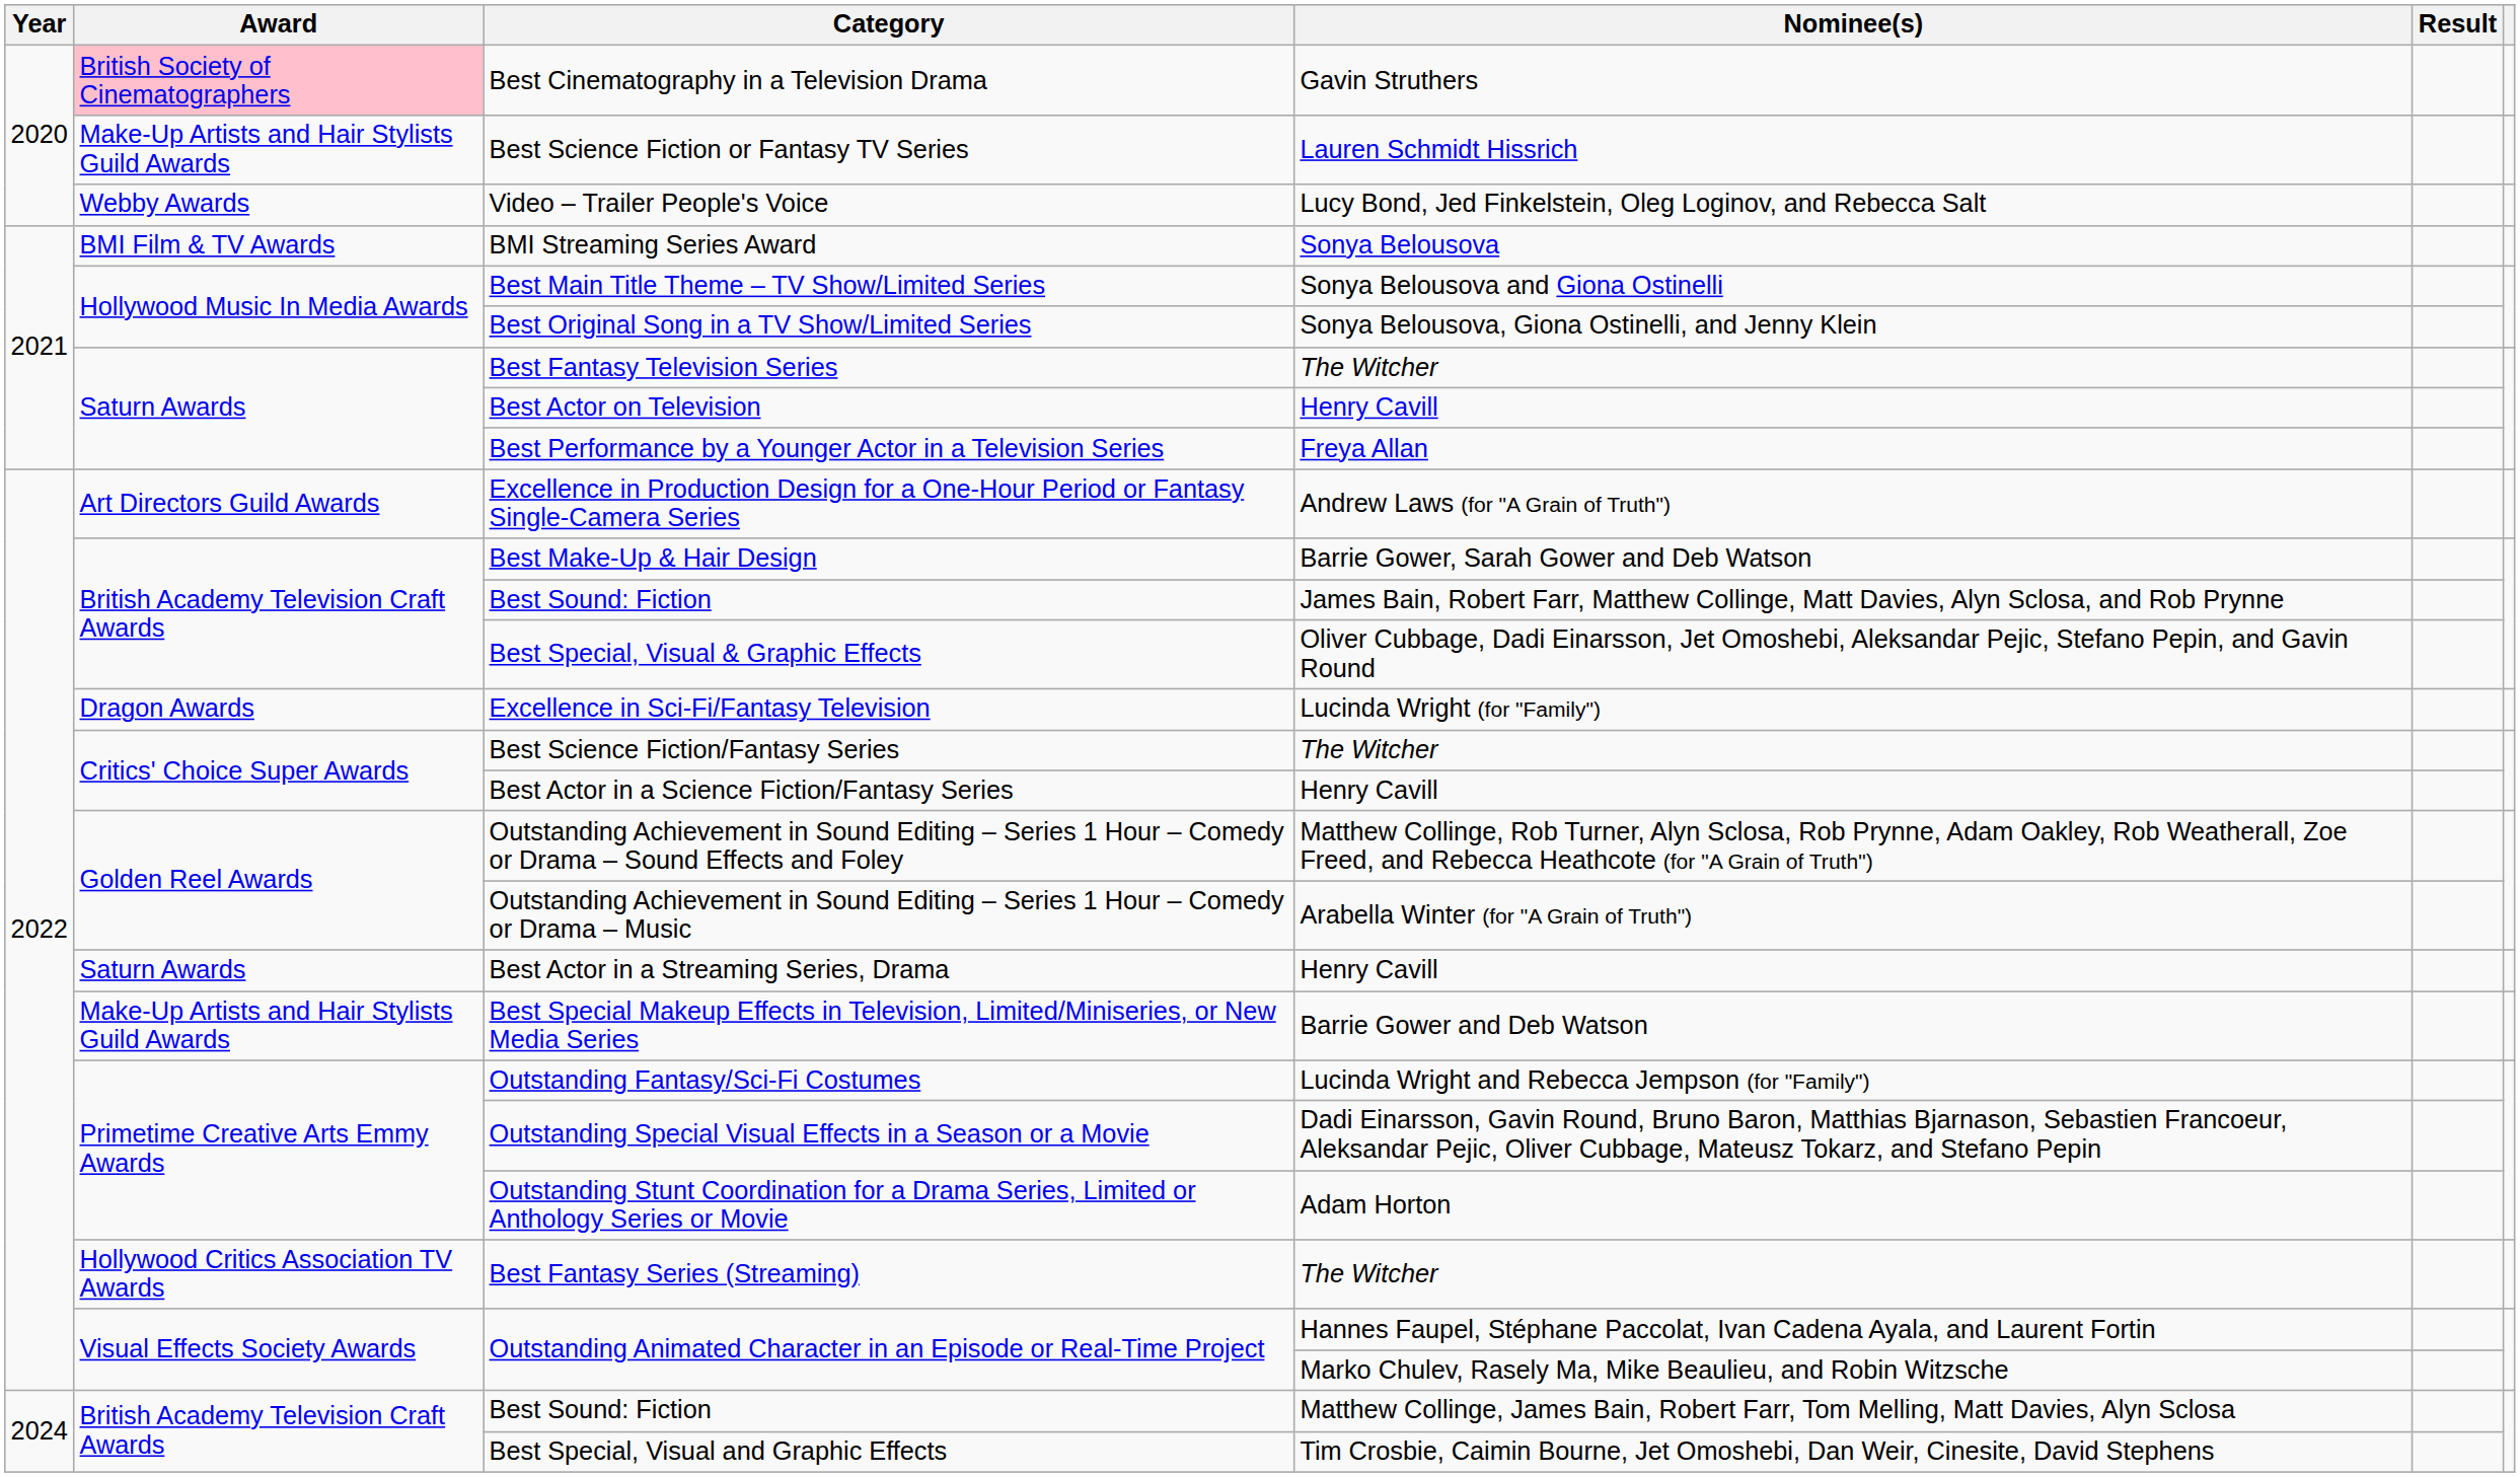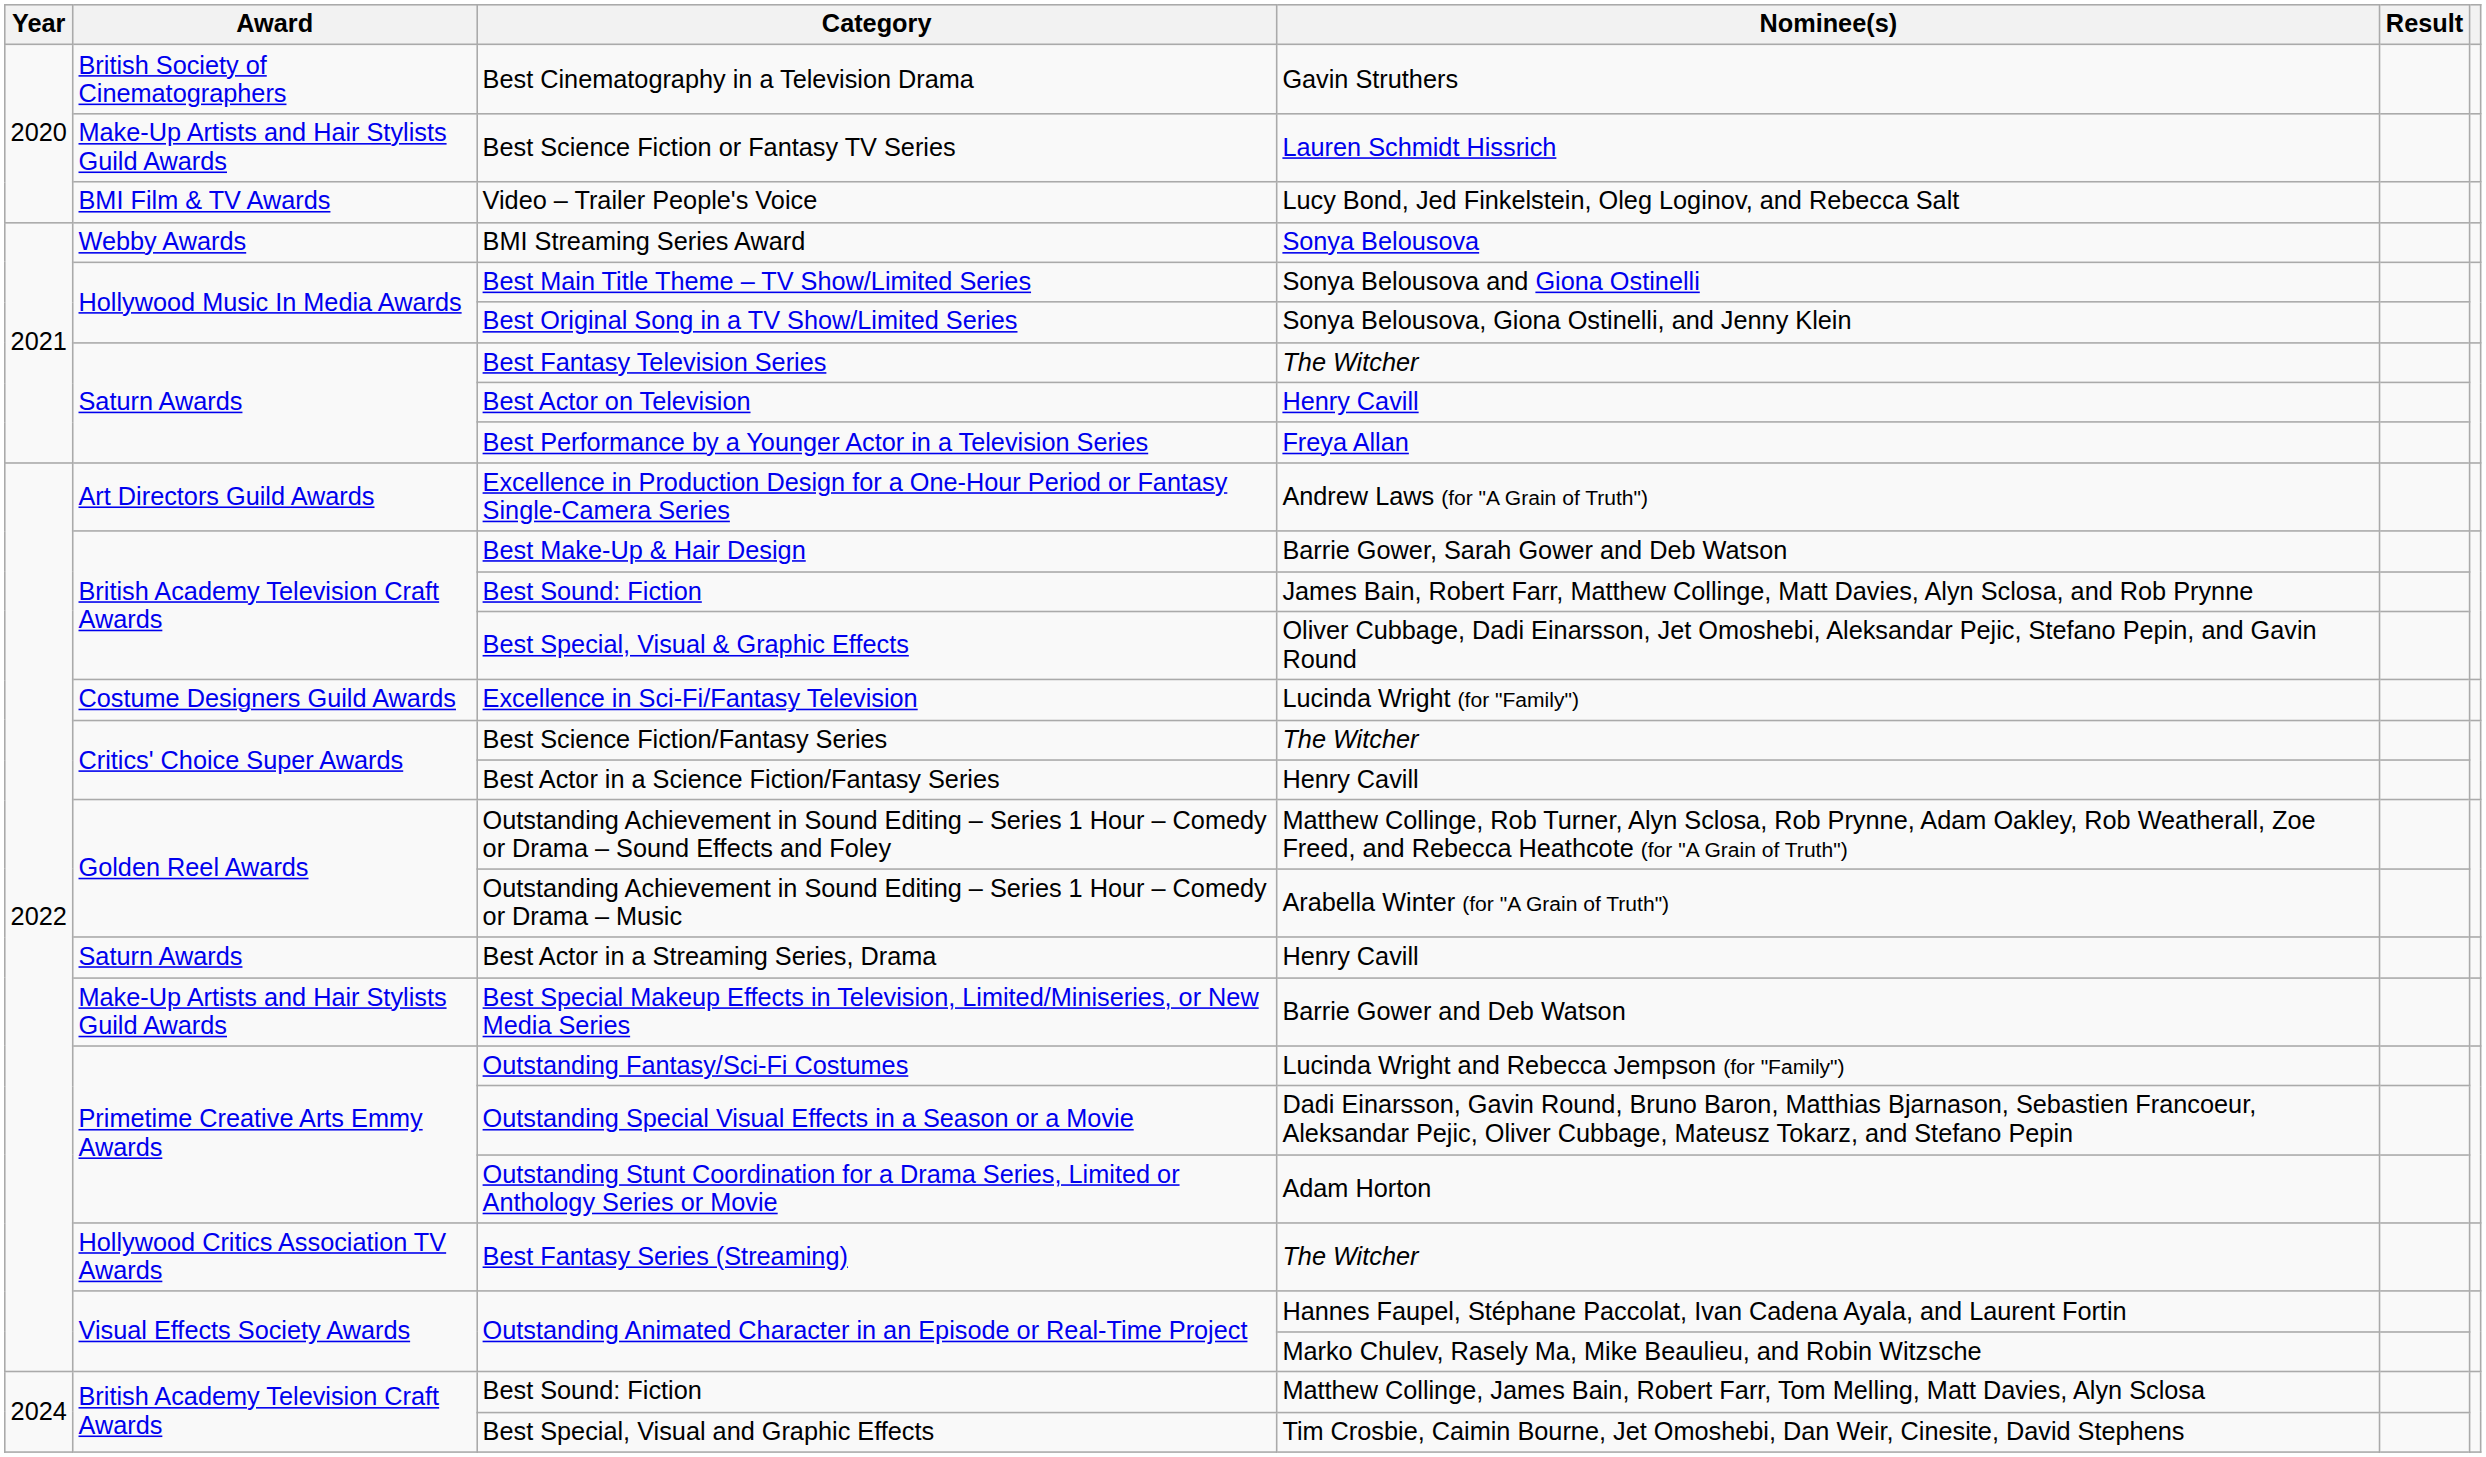 <table class="wikitable sortable">
 <tr>
 <th scope="col">Year</th>
 <th scope="col">Award</th>
 <th scope="col">Category</th>
 <th scope="col">Nominee(s)</th>
 <th scope="col">Result</th>
 <th scope="col" class="unsortable"></th>
 </tr>
 <tr>
 <td rowspan="3" style="text-align:center;">2020</td>
-<td style="background: pink;"><a href='#'>British Society of Cinematographers</a></td>
+<td><a href='#'>British Society of Cinematographers</a></td>
 <td>Best Cinematography in a Television Drama</td>
 <td>Gavin Struthers</td>
 <td></td>
 <td align="center"></td>
 </tr>
 <tr>
 <td><a href='#'>Make-Up Artists and Hair Stylists Guild Awards</a></td>
 <td>Best Science Fiction or Fantasy TV Series</td>
 <td><a href='#'>Lauren Schmidt Hissrich</a></td>
 <td></td>
 <td align="center"></td>
 </tr>
 <tr>
-<td><a href='#'>Webby Awards</a></td>
+<td><a href='#'>BMI Film & TV Awards</a></td>
 <td>Video – Trailer People's Voice</td>
 <td>Lucy Bond, Jed Finkelstein, Oleg Loginov, and Rebecca Salt</td>
 <td></td>
 <td align="center"></td>
 </tr>
 <tr>
 <td rowspan="6" style="text-align:center;">2021</td>
-<td><a href='#'>BMI Film & TV Awards</a></td>
+<td><a href='#'>Webby Awards</a></td>
 <td>BMI Streaming Series Award</td>
 <td><a href='#'>Sonya Belousova</a></td>
 <td></td>
 <td align="center"></td>
 </tr>
 <tr>
 <td rowspan="2"><a href='#'>Hollywood Music In Media Awards</a></td>
 <td><a href='#'>Best Main Title Theme – TV Show/Limited Series</a></td>
 <td>Sonya Belousova and <a href='#'>Giona Ostinelli</a></td>
 <td></td>
 <td align="center" rowspan="2"></td>
 </tr>
 <tr>
 <td><a href='#'>Best Original Song in a TV Show/Limited Series</a></td>
 <td>Sonya Belousova, Giona Ostinelli, and Jenny Klein</td>
 <td></td>
 </tr>
 <tr>
 <td rowspan="3"><a href='#'>Saturn Awards</a></td>
 <td><a href='#'>Best Fantasy Television Series</a></td>
 <td><em>The Witcher</em></td>
 <td></td>
 <td align="center" rowspan="3"></td>
 </tr>
 <tr>
 <td><a href='#'>Best Actor on Television</a></td>
 <td><a href='#'>Henry Cavill</a></td>
 <td></td>
 </tr>
 <tr>
 <td><a href='#'>Best Performance by a Younger Actor in a Television Series</a></td>
 <td><a href='#'>Freya Allan</a></td>
 <td></td>
 </tr>
 <tr>
 <td rowspan="17" style="text-align:center;">2022</td>
 <td><a href='#'>Art Directors Guild Awards</a></td>
 <td><a href='#'>Excellence in Production Design for a One-Hour Period or Fantasy Single-Camera Series</a></td>
 <td>Andrew Laws <small>(for "A Grain of Truth")</small></td>
 <td></td>
 <td align="center"></td>
 </tr>
 <tr>
 <td rowspan="3"><a href='#'>British Academy Television Craft Awards</a></td>
 <td><a href='#'>Best Make-Up & Hair Design</a></td>
 <td>Barrie Gower, Sarah Gower and Deb Watson</td>
 <td></td>
 <td rowspan="3" align="center"></td>
 </tr>
 <tr>
 <td><a href='#'>Best Sound: Fiction</a></td>
 <td>James Bain, Robert Farr, Matthew Collinge, Matt Davies, Alyn Sclosa, and Rob Prynne</td>
 <td></td>
 </tr>
 <tr>
 <td><a href='#'>Best Special, Visual & Graphic Effects</a></td>
 <td>Oliver Cubbage, Dadi Einarsson, Jet Omoshebi, Aleksandar Pejic, Stefano Pepin, and Gavin Round</td>
 <td></td>
 </tr>
 <tr>
-<td><a href='#'>Dragon Awards</a></td>
+<td><a href='#'>Costume Designers Guild Awards</a></td>
 <td><a href='#'>Excellence in Sci-Fi/Fantasy Television</a></td>
 <td>Lucinda Wright <small>(for "Family")</small></td>
 <td></td>
 <td align="center"></td>
 </tr>
 <tr>
 <td rowspan="2"><a href='#'>Critics' Choice Super Awards</a></td>
 <td>Best Science Fiction/Fantasy Series</td>
 <td><em>The Witcher</em></td>
 <td></td>
 <td rowspan="2" align="center"></td>
 </tr>
 <tr>
 <td>Best Actor in a Science Fiction/Fantasy Series</td>
 <td>Henry Cavill</td>
 <td></td>
 </tr>
 <tr>
 <td rowspan="2"><a href='#'>Golden Reel Awards</a></td>
 <td>Outstanding Achievement in Sound Editing – Series 1 Hour – Comedy or Drama – Sound Effects and Foley</td>
 <td>Matthew Collinge, Rob Turner, Alyn Sclosa, Rob Prynne, Adam Oakley, Rob Weatherall, Zoe Freed, and Rebecca Heathcote <small>(for "A Grain of Truth")</small></td>
 <td></td>
 <td rowspan="2" align="center"></td>
 </tr>
 <tr>
 <td>Outstanding Achievement in Sound Editing – Series 1 Hour – Comedy or Drama – Music</td>
 <td>Arabella Winter <small>(for "A Grain of Truth")</small></td>
 <td></td>
 </tr>
 <tr>
 <td><a href='#'>Saturn Awards</a></td>
 <td>Best Actor in a Streaming Series, Drama</td>
 <td>Henry Cavill</td>
 <td></td>
 <td style="text-align:center;"></td>
 </tr>
 <tr>
 <td><a href='#'>Make-Up Artists and Hair Stylists Guild Awards</a></td>
 <td><a href='#'>Best Special Makeup Effects in Television, Limited/Miniseries, or New Media Series</a></td>
 <td>Barrie Gower and Deb Watson</td>
 <td></td>
 <td align="center"></td>
 </tr>
 <tr>
 <td rowspan="3"><a href='#'>Primetime Creative Arts Emmy Awards</a></td>
 <td><a href='#'>Outstanding Fantasy/Sci-Fi Costumes</a></td>
 <td>Lucinda Wright and Rebecca Jempson <small>(for "Family")</small></td>
 <td></td>
 <td rowspan="3" align="center"></td>
 </tr>
 <tr>
 <td><a href='#'>Outstanding Special Visual Effects in a Season or a Movie</a></td>
 <td>Dadi Einarsson, Gavin Round, Bruno Baron, Matthias Bjarnason, Sebastien Francoeur, Aleksandar Pejic, Oliver Cubbage, Mateusz Tokarz, and Stefano Pepin</td>
 <td></td>
 </tr>
 <tr>
 <td><a href='#'>Outstanding Stunt Coordination for a Drama Series, Limited or Anthology Series or Movie</a></td>
 <td>Adam Horton</td>
 <td></td>
 </tr>
 <tr>
 <td><a href='#'>Hollywood Critics Association TV Awards</a></td>
 <td><a href='#'>Best Fantasy Series (Streaming)</a></td>
 <td><em>The Witcher</em></td>
 <td></td>
 <td align="center"></td>
 </tr>
 <tr>
 <td rowspan="2"><a href='#'>Visual Effects Society Awards</a></td>
 <td rowspan="2"><a href='#'>Outstanding Animated Character in an Episode or Real-Time Project</a></td>
 <td>Hannes Faupel, Stéphane Paccolat, Ivan Cadena Ayala, and Laurent Fortin </td>
 <td></td>
 <td rowspan="2" style="text-align:center;"> <br> </td>
 </tr>
 <tr>
 <td>Marko Chulev, Rasely Ma, Mike Beaulieu, and Robin Witzsche </td>
 <td></td>
 </tr>
 <tr>
 <td rowspan="2">2024</td>
 <td rowspan="2"><a href='#'>British Academy Television Craft Awards</a></td>
 <td>Best Sound: Fiction</td>
 <td>Matthew Collinge, James Bain, Robert Farr, Tom Melling, Matt Davies, Alyn Sclosa</td>
 <td></td>
 <td rowspan="2"></td>
 </tr>
 <tr>
 <td>Best Special, Visual and Graphic Effects</td>
 <td>Tim Crosbie, Caimin Bourne, Jet Omoshebi, Dan Weir, Cinesite, David Stephens</td>
 <td></td>
 </tr>
 </table>
